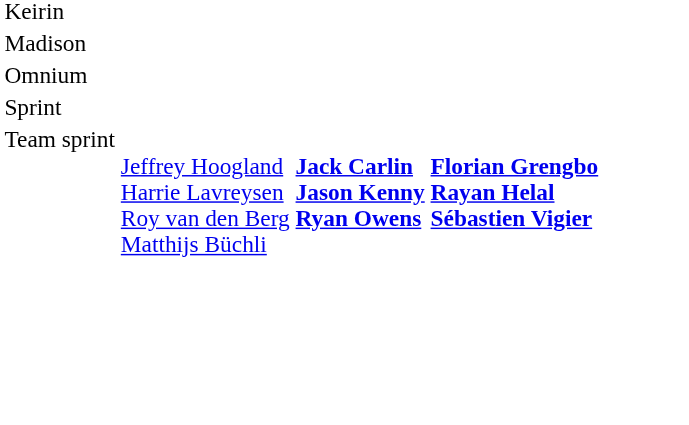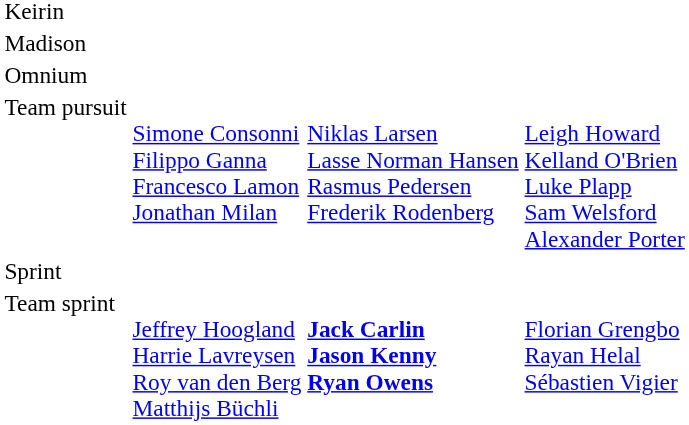 <table>
 <tr>
 <td>Keirin<br></td>
 <td></td>
 <td></td>
 <td></td>
 </tr>
 <tr>
 <td>Madison<br></td>
 <td></td>
 <td></td>
 <td></td>
 </tr>
 <tr>
 <td>Omnium<br></td>
 <td></td>
 <td></td>
 <td></td>
 </tr>
+<tr valign="top">
+<td>Team pursuit<br></td>
+<td><br><a href='#'>Simone Consonni</a><br><a href='#'>Filippo Ganna</a><br><a href='#'>Francesco Lamon</a><br><a href='#'>Jonathan Milan</a></td>
+<td><br><a href='#'>Niklas Larsen</a><br><a href='#'>Lasse Norman Hansen</a><br><a href='#'>Rasmus Pedersen</a><br><a href='#'>Frederik Rodenberg</a></td>
+<td><br><a href='#'>Leigh Howard</a><br><a href='#'>Kelland O'Brien</a><br><a href='#'>Luke Plapp</a><br><a href='#'>Sam Welsford</a><br><a href='#'>Alexander Porter</a></td>
+</tr>
 <tr>
 <td>Sprint<br></td>
 <td></td>
 <td></td>
 <td></td>
 </tr>
 <tr valign="top">
 <td>Team sprint<br></td>
 <td><br><a href='#'>Jeffrey Hoogland</a><br><a href='#'>Harrie Lavreysen</a><br><a href='#'>Roy van den Berg</a><br><a href='#'>Matthijs Büchli</a></td>
 <td><strong><br><a href='#'>Jack Carlin</a><br><a href='#'>Jason Kenny</a><br><a href='#'>Ryan Owens</a></strong></td>
-<td><strong><br><a href='#'>Florian Grengbo</a><br><a href='#'>Rayan Helal</a><br><a href='#'>Sébastien Vigier</a></strong></td>
+<td><br><a href='#'>Florian Grengbo</a><br><a href='#'>Rayan Helal</a><br><a href='#'>Sébastien Vigier</a></td>
 </tr>
 <tr>
 </tr>
 </table>
